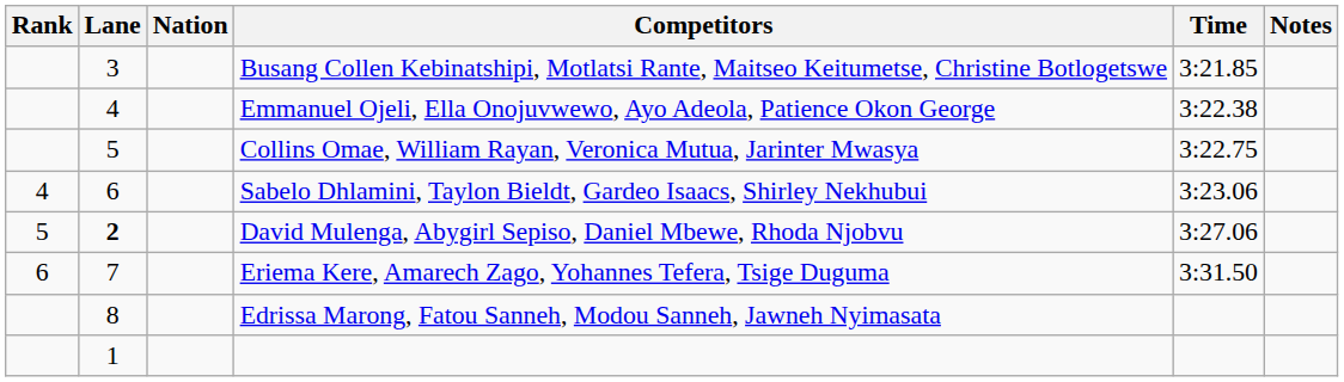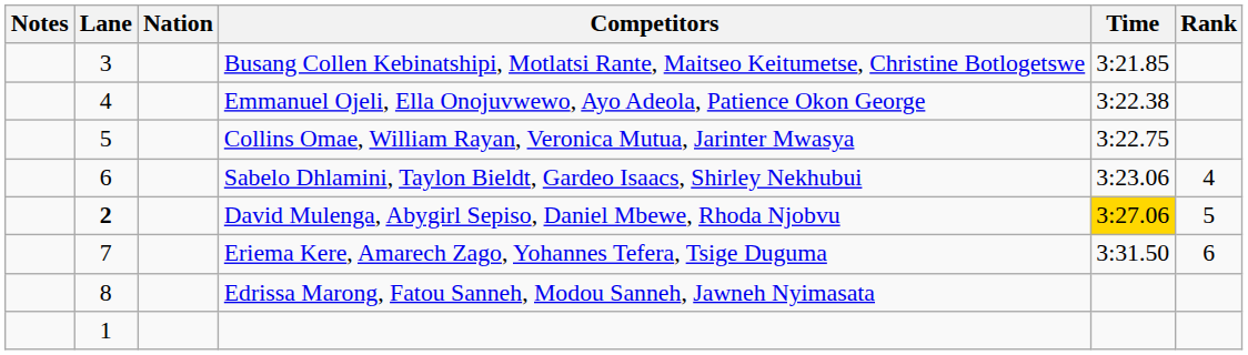 <table class="wikitable sortable" style="text-align:center">
 <tr>
-<th>Rank</th>
+<th>Notes</th>
 <th>Lane</th>
 <th>Nation</th>
 <th>Competitors</th>
 <th>Time</th>
-<th>Notes</th>
+<th>Rank</th>
 </tr>
 <tr>
 <td></td>
 <td>3</td>
 <td align=left></td>
 <td align=left><a href='#'>Busang Collen Kebinatshipi</a>, <a href='#'>Motlatsi Rante</a>, <a href='#'>Maitseo Keitumetse</a>, <a href='#'>Christine Botlogetswe</a></td>
 <td>3:21.85</td>
 <td></td>
 </tr>
 <tr>
 <td></td>
 <td>4</td>
 <td align=left></td>
 <td align=left><a href='#'>Emmanuel Ojeli</a>, <a href='#'>Ella Onojuvwewo</a>, <a href='#'>Ayo Adeola</a>, <a href='#'>Patience Okon George</a></td>
 <td>3:22.38</td>
 <td></td>
 </tr>
 <tr>
 <td></td>
 <td>5</td>
 <td align=left></td>
 <td align=left><a href='#'>Collins Omae</a>, <a href='#'>William Rayan</a>, <a href='#'>Veronica Mutua</a>, <a href='#'>Jarinter Mwasya</a></td>
 <td>3:22.75</td>
 <td></td>
 </tr>
 <tr>
-<td>4</td>
+<td></td>
 <td>6</td>
 <td align=left></td>
 <td align=left><a href='#'>Sabelo Dhlamini</a>, <a href='#'>Taylon Bieldt</a>, <a href='#'>Gardeo Isaacs</a>, <a href='#'>Shirley Nekhubui</a></td>
 <td>3:23.06</td>
-<td></td>
+<td>4</td>
 </tr>
 <tr>
-<td>5</td>
+<td></td>
 <td><strong>2</strong></td>
 <td align=left></td>
 <td align=left><a href='#'>David Mulenga</a>, <a href='#'>Abygirl Sepiso</a>, <a href='#'>Daniel Mbewe</a>, <a href='#'>Rhoda Njobvu</a></td>
-<td>3:27.06</td>
-<td></td>
+<td style="background: gold;">3:27.06</td>
+<td>5</td>
 </tr>
 <tr>
-<td>6</td>
+<td></td>
 <td>7</td>
 <td align=left></td>
 <td align=left><a href='#'>Eriema Kere</a>, <a href='#'>Amarech Zago</a>, <a href='#'>Yohannes  Tefera</a>, <a href='#'>Tsige  Duguma</a></td>
 <td>3:31.50</td>
-<td></td>
+<td>6</td>
 </tr>
 <tr>
 <td></td>
 <td>8</td>
 <td align=left></td>
 <td align=left><a href='#'>Edrissa Marong</a>, <a href='#'>Fatou Sanneh</a>, <a href='#'>Modou Sanneh</a>, <a href='#'>Jawneh Nyimasata</a></td>
 <td></td>
 <td></td>
 </tr>
 <tr>
 <td></td>
 <td>1</td>
 <td align=left></td>
 <td align=left></td>
 <td></td>
 <td></td>
 </tr>
 </table>
